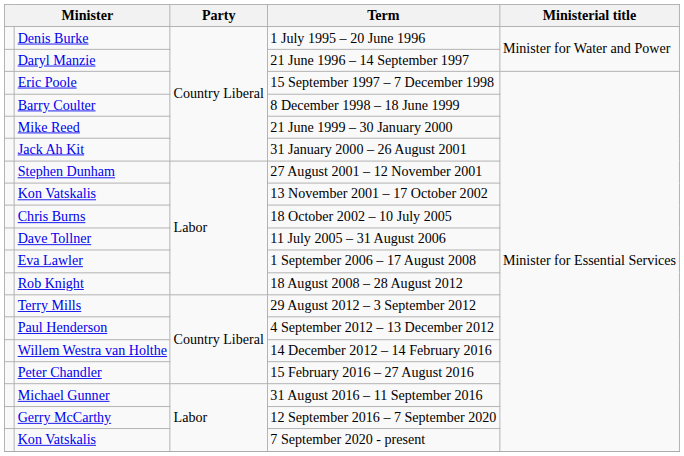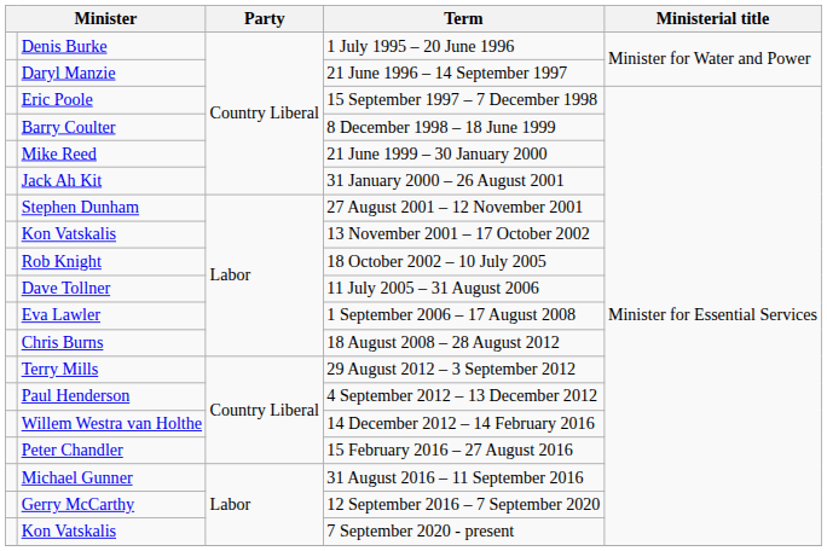 <table class="sortable wikitable">
 <tr>
 <th colspan=2>Minister</th>
 <th>Party</th>
 <th>Term </th>
 <th>Ministerial title</th>
 </tr>
 <tr>
 <td> </td>
 <td><a href='#'>Denis Burke</a></td>
 <td rowspan="6">Country Liberal</td>
 <td>1 July 1995 – 20 June 1996</td>
 <td rowspan="2">Minister for Water and Power</td>
 </tr>
 <tr>
 <td> </td>
 <td><a href='#'>Daryl Manzie</a></td>
 <td>21 June 1996 – 14 September 1997</td>
 </tr>
 <tr>
 <td> </td>
 <td><a href='#'>Eric Poole</a></td>
 <td>15 September 1997 – 7 December 1998</td>
 <td rowspan="17">Minister for Essential Services</td>
 </tr>
 <tr>
 <td> </td>
 <td><a href='#'>Barry Coulter</a></td>
 <td>8 December 1998 – 18 June 1999</td>
 </tr>
 <tr>
 <td> </td>
 <td><a href='#'>Mike Reed</a></td>
 <td>21 June 1999 – 30 January 2000</td>
 </tr>
 <tr>
 <td> </td>
 <td><a href='#'>Jack Ah Kit</a></td>
 <td>31 January 2000 – 26 August 2001</td>
 </tr>
 <tr>
 <td> </td>
 <td><a href='#'>Stephen Dunham</a></td>
 <td rowspan="6">Labor</td>
 <td>27 August 2001 – 12 November 2001</td>
 </tr>
 <tr>
 <td> </td>
 <td><a href='#'>Kon Vatskalis</a></td>
 <td>13 November 2001 – 17 October 2002</td>
 </tr>
 <tr>
 <td> </td>
-<td><a href='#'>Chris Burns</a></td>
+<td><a href='#'>Rob Knight</a></td>
 <td>18 October 2002 – 10 July 2005</td>
 </tr>
 <tr>
 <td> </td>
 <td><a href='#'>Dave Tollner</a></td>
 <td>11 July 2005 – 31 August 2006</td>
 </tr>
 <tr>
 <td> </td>
 <td><a href='#'>Eva Lawler</a></td>
 <td>1 September 2006 – 17 August 2008</td>
 </tr>
 <tr>
 <td> </td>
-<td><a href='#'>Rob Knight</a></td>
+<td><a href='#'>Chris Burns</a></td>
 <td>18 August 2008 – 28 August 2012</td>
 </tr>
 <tr>
 <td> </td>
 <td><a href='#'>Terry Mills</a></td>
 <td rowspan="4">Country Liberal</td>
 <td>29 August 2012 – 3 September 2012</td>
 </tr>
 <tr>
 <td> </td>
 <td><a href='#'>Paul Henderson</a></td>
 <td>4 September 2012 – 13 December 2012</td>
 </tr>
 <tr>
 <td> </td>
 <td><a href='#'>Willem Westra van Holthe</a></td>
 <td>14 December 2012 – 14 February 2016</td>
 </tr>
 <tr>
 <td> </td>
 <td><a href='#'>Peter Chandler</a></td>
 <td>15 February 2016 – 27 August 2016</td>
 </tr>
 <tr>
 <td> </td>
 <td><a href='#'>Michael Gunner</a></td>
 <td rowspan="3">Labor</td>
 <td>31 August 2016 – 11 September 2016</td>
 </tr>
 <tr>
 <td> </td>
 <td><a href='#'>Gerry McCarthy</a></td>
 <td>12 September 2016 – 7 September 2020</td>
 </tr>
 <tr>
 <td> </td>
 <td><a href='#'>Kon Vatskalis</a></td>
 <td>7 September 2020 - present</td>
 </tr>
 <tr>
 </tr>
 </table>
